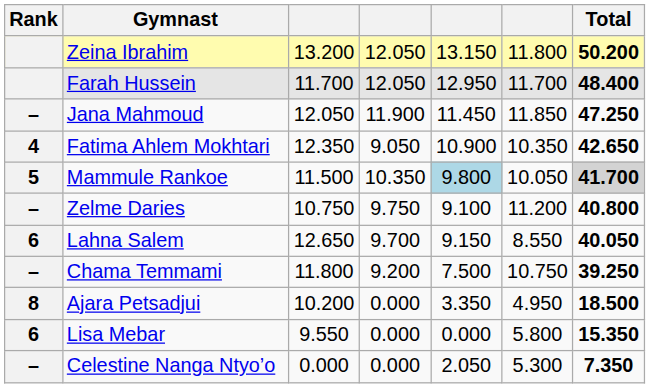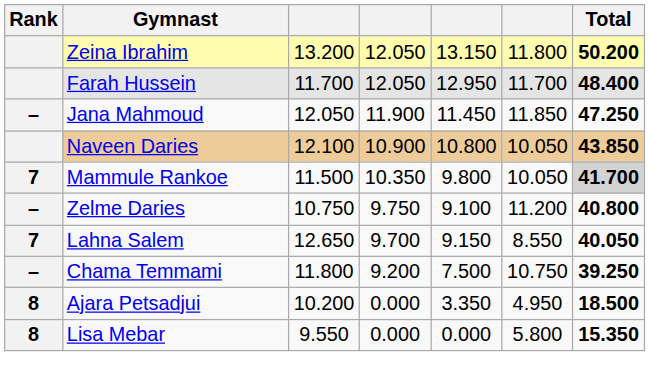 <table class="wikitable sortable" style="text-align:center; font-size:100%">
 <tr>
 <th scope="col" style="width:15px;">Rank</th>
 <th scope="col" style="width:175px;">Gymnast</th>
 <th scope="col" style="width:50px;"></th>
 <th scope="col" style="width:50px;"></th>
 <th scope="col" style="width:50px;"></th>
 <th scope="col" style="width:50px;"></th>
 <th scope="col" style="width:50px;">Total</th>
 </tr>
 <tr style="background:#fffcaf;">
 <th scope="row" style="text-align:center;"></th>
 <td style="text-align:left;"> <a href='#'>Zeina Ibrahim</a></td>
 <td>13.200</td>
 <td>12.050</td>
 <td>13.150</td>
 <td>11.800</td>
 <td><strong>50.200</strong></td>
 </tr>
 <tr style="background:#e5e5e5;">
 <th scope="row" style="text-align:center;"></th>
 <td style="text-align:left;"> <a href='#'>Farah Hussein</a></td>
 <td>11.700</td>
 <td>12.050</td>
 <td>12.950</td>
 <td>11.700</td>
 <td><strong>48.400</strong></td>
 </tr>
 <tr>
 <th>–</th>
 <td style="text-align:left;"> <a href='#'>Jana Mahmoud</a></td>
 <td>12.050</td>
 <td>11.900</td>
 <td>11.450</td>
 <td>11.850</td>
 <td><strong>47.250</strong></td>
 </tr>
-<tr>
-<th>4</th>
-<td style="text-align:left;"> <a href='#'>Fatima Ahlem Mokhtari</a></td>
-<td>12.350</td>
-<td>9.050</td>
+<tr style="background:#ec9;">
+<th scope="row" style="text-align:center;"></th>
+<td style="text-align:left;"> <a href='#'>Naveen Daries</a></td>
+<td>12.100</td>
 <td>10.900</td>
-<td>10.350</td>
-<td><strong>42.650</strong></td>
+<td>10.800</td>
+<td>10.050</td>
+<td><strong>43.850</strong></td>
 </tr>
 <tr>
-<th>5</th>
+<th>7</th>
 <td style="text-align:left;"> <a href='#'>Mammule Rankoe</a></td>
 <td>11.500</td>
 <td>10.350</td>
-<td style="background: lightblue;">9.800</td>
+<td>9.800</td>
 <td>10.050</td>
 <td style="background: lightgrey;"><strong>41.700</strong></td>
 </tr>
 <tr>
 <th>–</th>
 <td style="text-align:left;"> <a href='#'>Zelme Daries</a></td>
 <td>10.750</td>
 <td>9.750</td>
 <td>9.100</td>
 <td>11.200</td>
 <td><strong>40.800</strong></td>
 </tr>
 <tr>
-<th>6</th>
+<th>7</th>
 <td style="text-align:left;"> <a href='#'>Lahna Salem</a></td>
 <td>12.650</td>
 <td>9.700</td>
 <td>9.150</td>
 <td>8.550</td>
 <td><strong>40.050</strong></td>
 </tr>
 <tr>
 <th>–</th>
 <td style="text-align:left;"> <a href='#'>Chama Temmami</a></td>
 <td>11.800</td>
 <td>9.200</td>
 <td>7.500</td>
 <td>10.750</td>
 <td><strong>39.250</strong></td>
 </tr>
 <tr>
 <th>8</th>
 <td style="text-align:left;"> <a href='#'>Ajara Petsadjui</a></td>
 <td>10.200</td>
 <td>0.000</td>
 <td>3.350</td>
 <td>4.950</td>
 <td><strong>18.500</strong></td>
 </tr>
 <tr>
-<th>6</th>
+<th>8</th>
 <td style="text-align:left;"> <a href='#'>Lisa Mebar</a></td>
 <td>9.550</td>
 <td>0.000</td>
 <td>0.000</td>
 <td>5.800</td>
 <td><strong>15.350</strong></td>
 </tr>
-<tr>
-<th>–</th>
-<td style="text-align:left;"> <a href='#'>Celestine Nanga Ntyo’o</a></td>
-<td>0.000</td>
-<td>0.000</td>
-<td>2.050</td>
-<td>5.300</td>
-<td><strong>7.350</strong></td>
-</tr>
 </table>
